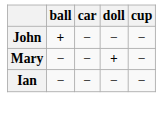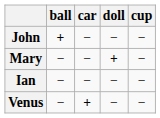 <table class="wikitable" style="float: right; margin-left:1em; text-align:center;">
 <tr>
 <th></th>
 <th scope="col">ball</th>
 <th scope="col">car</th>
 <th scope="col">doll</th>
 <th scope="col">cup</th>
 </tr>
 <tr>
 <th scope="row">John</th>
 <td><strong>+</strong></td>
 <td>−</td>
 <td>−</td>
 <td>−</td>
 </tr>
 <tr>
 <th scope="row">Mary</th>
 <td>−</td>
 <td>−</td>
 <td><strong>+</strong></td>
 <td>−</td>
 </tr>
 <tr>
 <th scope="row">Ian</th>
 <td>−</td>
 <td>−</td>
 <td>−</td>
 <td>−</td>
 </tr>
+<tr>
+<th scope="row">Venus</th>
+<td>−</td>
+<td><strong>+</strong></td>
+<td>−</td>
+<td>−</td>
+</tr>
 </table>
